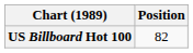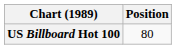 <table class="wikitable plainrowheaders" style="text-align:center">
 <tr>
 <th scope="col">Chart (1989)</th>
 <th scope="col">Position</th>
 </tr>
 <tr>
 <th scope="row">US <em>Billboard</em> Hot 100</th>
-<td>82</td>
+<td>80</td>
 </tr>
 </table>
